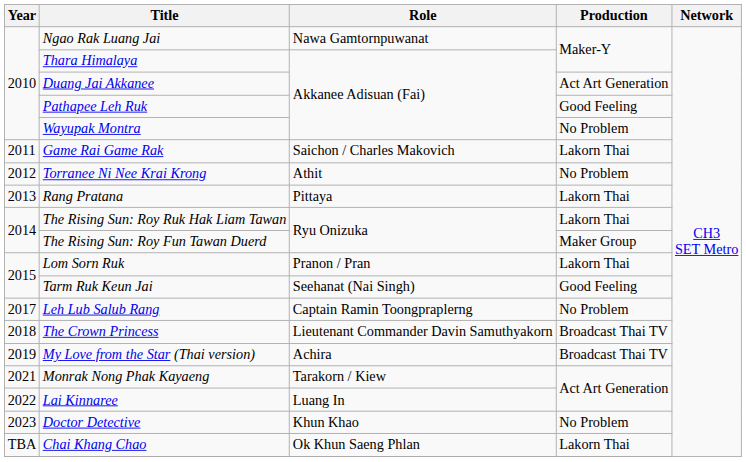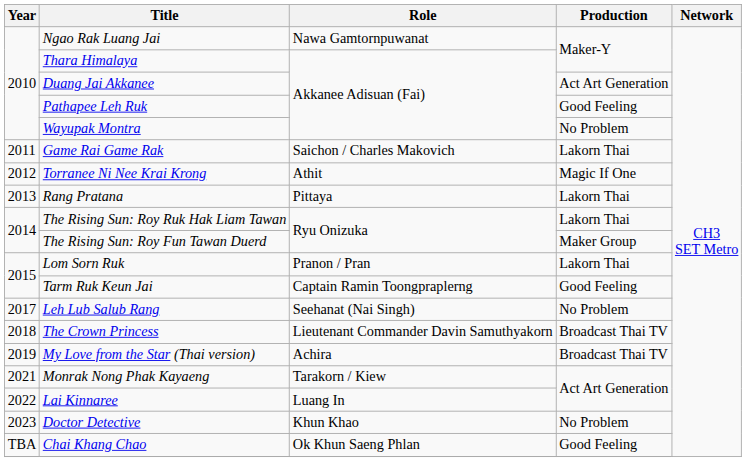 <table class="wikitable">
 <tr>
 <th>Year</th>
 <th>Title</th>
 <th>Role</th>
 <th>Production</th>
 <th>Network</th>
 </tr>
 <tr>
 <td rowspan="5">2010</td>
 <td><em>Ngao Rak Luang Jai</em></td>
 <td>Nawa Gamtornpuwanat</td>
 <td rowspan="2">Maker-Y</td>
 <td rowspan="22" align="center"><a href='#'>CH3</a><br><a href='#'>SET Metro</a></td>
 </tr>
 <tr>
 <td><em><a href='#'>Thara Himalaya</a></em></td>
 <td rowspan="4">Akkanee Adisuan (Fai)</td>
 </tr>
 <tr>
 <td><em><a href='#'>Duang Jai Akkanee</a></em></td>
 <td>Act Art Generation</td>
 </tr>
 <tr>
 <td><em><a href='#'>Pathapee Leh Ruk</a></em></td>
 <td>Good Feeling</td>
 </tr>
 <tr>
 <td><em><a href='#'>Wayupak Montra</a></em></td>
 <td>No Problem</td>
 </tr>
 <tr>
 <td>2011</td>
 <td><em><a href='#'>Game Rai Game Rak</a></em></td>
 <td>Saichon / Charles Makovich</td>
 <td>Lakorn Thai</td>
 </tr>
 <tr>
 <td>2012</td>
 <td><em><a href='#'>Torranee Ni Nee Krai Krong</a></em></td>
 <td>Athit</td>
-<td>No Problem</td>
+<td>Magic If One</td>
 </tr>
 <tr>
 <td>2013</td>
 <td><em>Rang Pratana</em></td>
 <td>Pittaya</td>
 <td>Lakorn Thai</td>
 </tr>
 <tr>
 <td rowspan="2">2014</td>
 <td><em>The Rising Sun: Roy Ruk Hak Liam Tawan</em></td>
 <td rowspan="2">Ryu Onizuka</td>
 <td>Lakorn Thai</td>
 </tr>
 <tr>
 <td><em>The Rising Sun: Roy Fun Tawan Duerd</em></td>
 <td>Maker Group</td>
 </tr>
 <tr>
 <td rowspan="2">2015</td>
 <td><em>Lom Sorn Ruk</em></td>
 <td>Pranon / Pran</td>
 <td>Lakorn Thai</td>
 </tr>
 <tr>
 <td><em>Tarm Ruk Keun Jai</em></td>
-<td>Seehanat (Nai Singh)</td>
+<td>Captain Ramin Toongpraplerng</td>
 <td>Good Feeling</td>
 </tr>
 <tr>
 <td>2017</td>
 <td><em><a href='#'>Leh Lub Salub Rang</a></em></td>
-<td>Captain Ramin Toongpraplerng</td>
+<td>Seehanat (Nai Singh)</td>
 <td>No Problem</td>
 </tr>
 <tr>
 <td>2018</td>
 <td><em><a href='#'>The Crown Princess</a></em></td>
 <td>Lieutenant Commander Davin Samuthyakorn</td>
 <td>Broadcast Thai TV</td>
 </tr>
 <tr>
 <td>2019</td>
 <td><em><a href='#'>My Love from the Star</a> (Thai version)</em></td>
 <td>Achira</td>
 <td>Broadcast Thai TV</td>
 </tr>
 <tr>
 <td>2021</td>
 <td><em>Monrak Nong Phak Kayaeng</em></td>
 <td>Tarakorn / Kiew</td>
 <td rowspan="2">Act Art Generation</td>
 </tr>
 <tr>
 <td>2022</td>
 <td><em><a href='#'>Lai Kinnaree</a></em></td>
 <td>Luang In</td>
 </tr>
 <tr>
 <td>2023</td>
 <td><em><a href='#'>Doctor Detective</a></em></td>
 <td>Khun Khao</td>
 <td>No Problem</td>
 </tr>
 <tr>
 <td>TBA</td>
 <td><em><a href='#'>Chai Khang Chao</a></em></td>
 <td>Ok Khun Saeng Phlan</td>
-<td>Lakorn Thai</td>
+<td>Good Feeling</td>
 </tr>
 <tr>
 </tr>
 </table>
